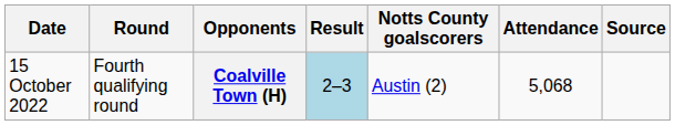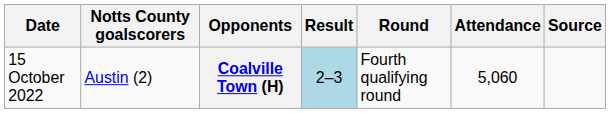 <table class="wikitable plainrowheaders ">
 <tr>
 <th scope=col>Date</th>
-<th scope=col>Round</th>
+<th scope=col class=unsortable>Notts County goalscorers</th>
 <th scope=col>Opponents</th>
 <th scope=col>Result</th>
-<th scope=col class=unsortable>Notts County goalscorers</th>
+<th scope=col>Round</th>
 <th scope=col>Attendance</th>
 <th scope=col class=unsortable>Source</th>
 </tr>
 <tr>
 <td>15 October 2022</td>
-<td>Fourth qualifying round</td>
+<td><a href='#'>Austin</a> (2)</td>
 <th scope=row><a href='#'>Coalville Town</a> (H)</th>
 <td align=center style="background: lightblue;">2–3</td>
-<td><a href='#'>Austin</a> (2)</td>
-<td align=center>5,068</td>
+<td>Fourth qualifying round</td>
+<td align=center>5,060</td>
 <td align=center></td>
 </tr>
 </table>
